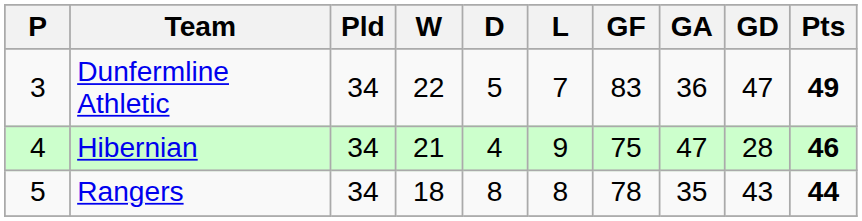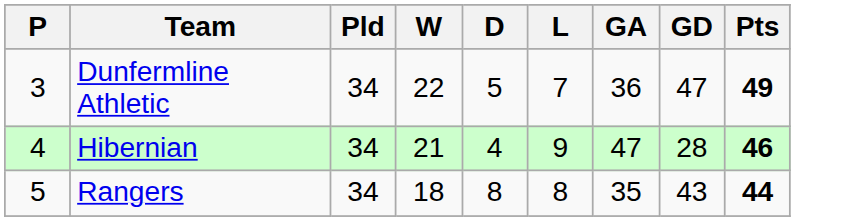 <table class="wikitable" style="text-align: center;">
 <tr>
 <th width=30>P</th>
 <th width=140>Team</th>
 <th width=30>Pld</th>
 <th width=30>W</th>
 <th width=30>D</th>
 <th width=30>L</th>
-<th width=30>GF</th>
 <th width=30>GA</th>
 <th width=30>GD</th>
 <th width=30>Pts</th>
 </tr>
 <tr>
 <td>3</td>
 <td align=left><a href='#'>Dunfermline Athletic</a></td>
 <td>34</td>
 <td>22</td>
 <td>5</td>
 <td>7</td>
-<td>83</td>
 <td>36</td>
 <td>47</td>
 <td><strong>49</strong></td>
 </tr>
 <tr style="background:#ccffcc;">
 <td>4</td>
 <td align=left><a href='#'>Hibernian</a></td>
 <td>34</td>
 <td>21</td>
 <td>4</td>
 <td>9</td>
-<td>75</td>
 <td>47</td>
 <td>28</td>
 <td><strong>46</strong></td>
 </tr>
 <tr>
 <td>5</td>
 <td align=left><a href='#'>Rangers</a></td>
 <td>34</td>
 <td>18</td>
 <td>8</td>
 <td>8</td>
-<td>78</td>
 <td>35</td>
 <td>43</td>
 <td><strong>44</strong></td>
 </tr>
 </table>
